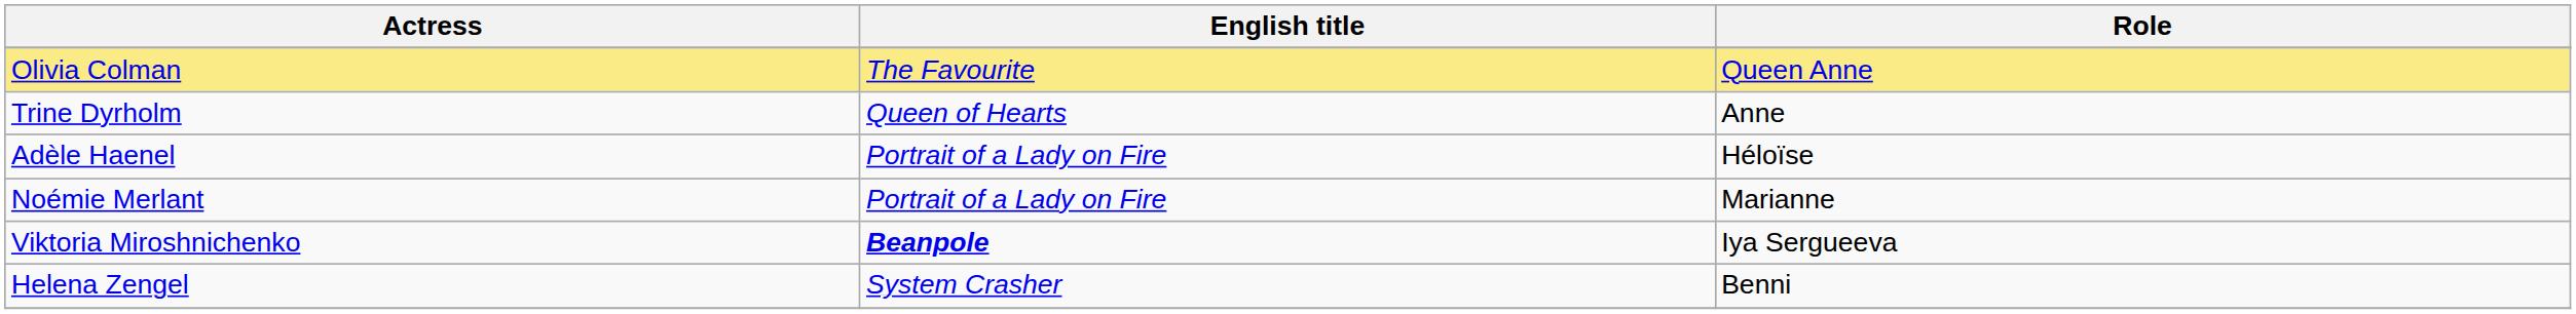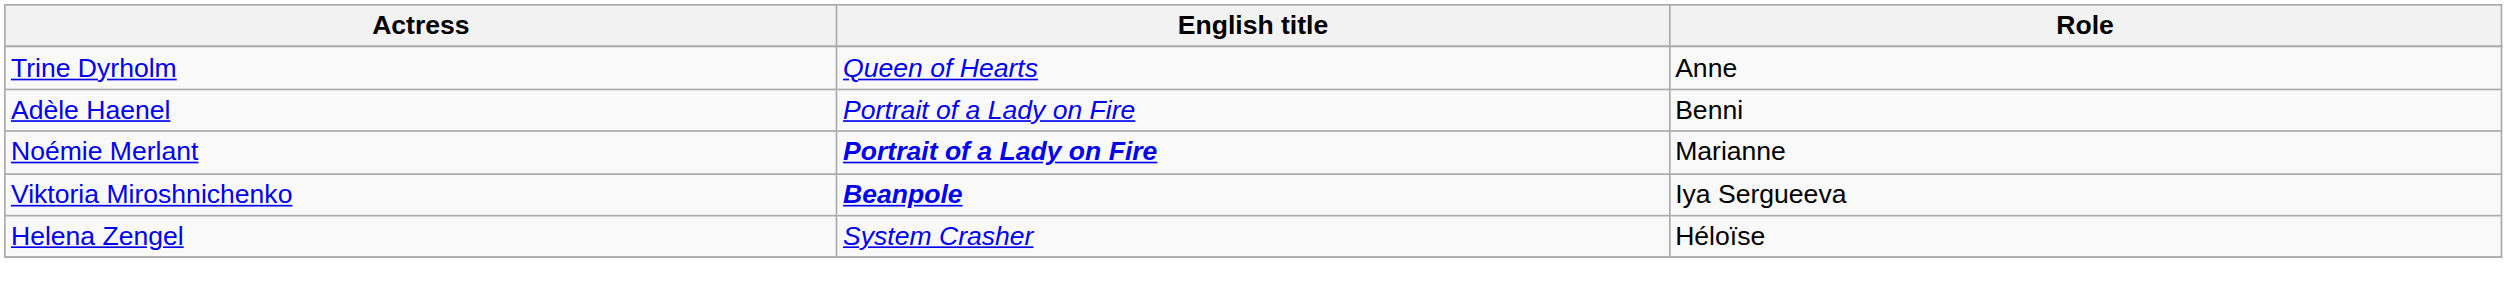 <table class="wikitable" width="95%" cellpadding="5">
 <tr>
 <th width="18%">Actress</th>
 <th width="18%">English title</th>
 <th width="18%">Role</th>
 </tr>
 <tr>
-</tr>
-<tr style="background:#FAEB86">
-<td>  <a href='#'>Olivia Colman</a></td>
-<td><em><a href='#'>The Favourite</a></em></td>
-<td><a href='#'>Queen Anne</a></td>
 </tr>
 <tr>
 <td> <a href='#'>Trine Dyrholm</a></td>
 <td><em><a href='#'>Queen of Hearts</a></em></td>
 <td>Anne</td>
 </tr>
 <tr>
 <td> <a href='#'>Adèle Haenel</a></td>
 <td><em><a href='#'>Portrait of a Lady on Fire</a></em></td>
-<td>Héloïse</td>
+<td>Benni</td>
 </tr>
 <tr>
 <td> <a href='#'>Noémie Merlant</a></td>
-<td><em><a href='#'>Portrait of a Lady on Fire</a></em></td>
+<td><strong><em><a href='#'>Portrait of a Lady on Fire</a></em></strong></td>
 <td>Marianne</td>
 </tr>
 <tr>
 <td> <a href='#'>Viktoria Miroshnichenko</a></td>
 <td><strong><em><a href='#'>Beanpole</a></em></strong></td>
 <td>Iya Sergueeva</td>
 </tr>
 <tr>
 <td>  <a href='#'>Helena Zengel</a></td>
 <td><em><a href='#'>System Crasher</a></em></td>
-<td>Benni</td>
+<td>Héloïse</td>
 </tr>
 <tr>
 </tr>
 </table>
